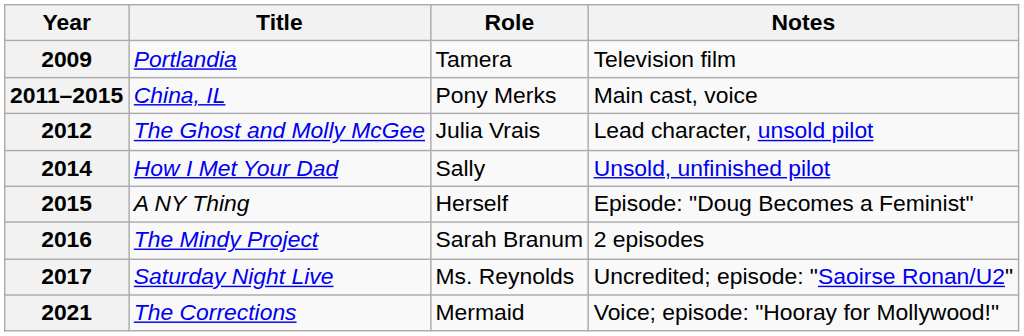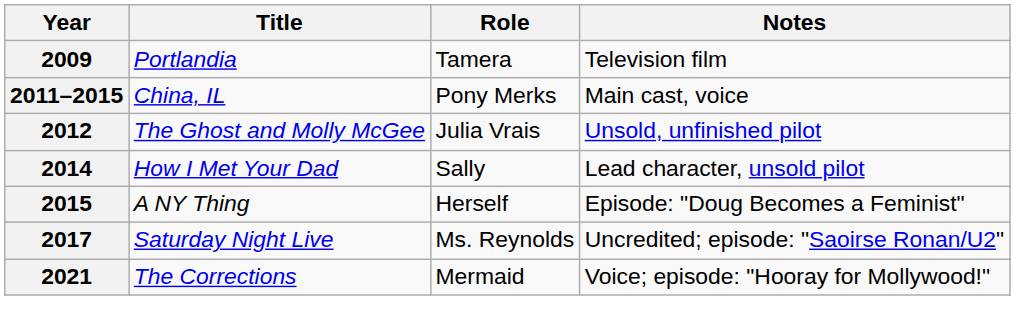 <table class="wikitable plainrowheaders sortable" style="margin-right: 0;">
 <tr>
 <th scope="col">Year</th>
 <th scope="col">Title</th>
 <th scope="col">Role</th>
 <th scope="col" class="unsortable">Notes</th>
 </tr>
 <tr>
 <th scope="row">2009</th>
 <td><em><a href='#'>Portlandia</a></em></td>
 <td>Tamera</td>
 <td>Television film</td>
 </tr>
 <tr>
 <th scope="row">2011–2015</th>
 <td><em><a href='#'>China, IL</a></em></td>
 <td>Pony Merks</td>
 <td>Main cast, voice</td>
 </tr>
 <tr>
 <th scope="row">2012</th>
 <td><em><a href='#'>The Ghost and Molly McGee</a></em></td>
 <td>Julia Vrais</td>
-<td>Lead character, <a href='#'>unsold pilot</a></td>
+<td><a href='#'>Unsold, unfinished pilot</a></td>
 </tr>
 <tr>
 <th scope="row">2014</th>
 <td><em><a href='#'>How I Met Your Dad</a></em></td>
 <td>Sally</td>
-<td><a href='#'>Unsold, unfinished pilot</a></td>
+<td>Lead character, <a href='#'>unsold pilot</a></td>
 </tr>
 <tr>
 <th scope="row">2015</th>
 <td><em>A NY Thing</em></td>
 <td>Herself</td>
 <td>Episode: "Doug Becomes a Feminist"</td>
-</tr>
-<tr>
-<th scope="row">2016</th>
-<td><em><a href='#'>The Mindy Project</a></em></td>
-<td>Sarah Branum</td>
-<td>2 episodes</td>
 </tr>
 <tr>
 <th scope="row">2017</th>
 <td><em><a href='#'>Saturday Night Live</a></em></td>
 <td>Ms. Reynolds</td>
 <td>Uncredited; episode: "<a href='#'>Saoirse Ronan/U2</a>"</td>
 </tr>
 <tr>
 <th scope="row">2021</th>
 <td><em><a href='#'>The Corrections</a></em></td>
 <td>Mermaid</td>
 <td>Voice; episode: "Hooray for Mollywood!"</td>
 </tr>
 </table>
